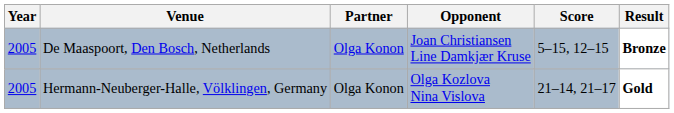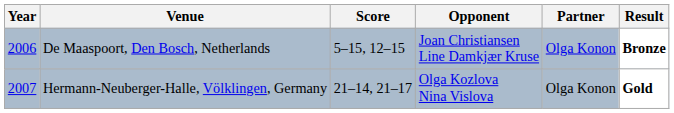 <table class="sortable wikitable" style="font-size: 90%;">
 <tr>
 <th>Year</th>
 <th>Venue</th>
+<th>Score</th>
+<th>Opponent</th>
 <th>Partner</th>
-<th>Opponent</th>
-<th>Score</th>
 <th>Result</th>
 </tr>
 <tr style="background:#AABBCC">
-<td align="center"><a href='#'>2005</a></td>
+<td align="center"><a href='#'>2006</a></td>
 <td align="left">De Maaspoort, <a href='#'>Den Bosch</a>, Netherlands</td>
+<td align="left">5–15, 12–15</td>
+<td align="left"> <a href='#'>Joan Christiansen</a><br> <a href='#'>Line Damkjær Kruse</a></td>
 <td align="left"> <a href='#'>Olga Konon</a></td>
-<td align="left"> <a href='#'>Joan Christiansen</a><br> <a href='#'>Line Damkjær Kruse</a></td>
-<td align="left">5–15, 12–15</td>
 <td style="text-align:left; background:white"> <strong>Bronze</strong></td>
 </tr>
 <tr style="background:#AABBCC">
-<td align="center"><a href='#'>2005</a></td>
+<td align="center"><a href='#'>2007</a></td>
 <td align="left">Hermann-Neuberger-Halle, <a href='#'>Völklingen</a>, Germany</td>
+<td align="left">21–14, 21–17</td>
+<td align="left"> <a href='#'>Olga Kozlova</a><br> <a href='#'>Nina Vislova</a></td>
 <td align="left"> Olga Konon</td>
-<td align="left"> <a href='#'>Olga Kozlova</a><br> <a href='#'>Nina Vislova</a></td>
-<td align="left">21–14, 21–17</td>
 <td style="text-align:left; background:white"> <strong>Gold</strong></td>
 </tr>
 </table>
